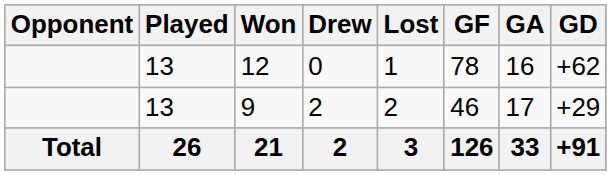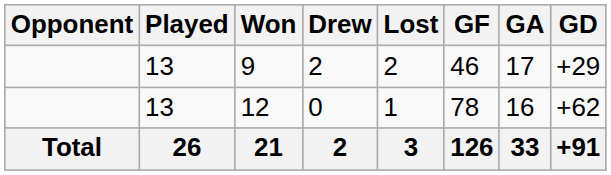 <table class="wikitable">
 <tr>
 <th>Opponent</th>
 <th>Played</th>
 <th>Won</th>
 <th>Drew</th>
 <th>Lost</th>
 <th>GF</th>
 <th>GA</th>
 <th>GD</th>
 </tr>
 <tr>
 <td></td>
 <td>13</td>
+<td>9</td>
+<td>2</td>
+<td>2</td>
+<td>46</td>
+<td>17</td>
+<td>+29</td>
+</tr>
+<tr>
+<td></td>
+<td>13</td>
 <td>12</td>
 <td>0</td>
 <td>1</td>
 <td>78</td>
 <td>16</td>
 <td>+62</td>
-</tr>
-<tr>
-<td></td>
-<td>13</td>
-<td>9</td>
-<td>2</td>
-<td>2</td>
-<td>46</td>
-<td>17</td>
-<td>+29</td>
 </tr>
 <tr class="sortbottom">
 <th>Total</th>
 <th>26</th>
 <th>21</th>
 <th>2</th>
 <th>3</th>
 <th>126</th>
 <th>33</th>
 <th>+91</th>
 </tr>
 </table>
